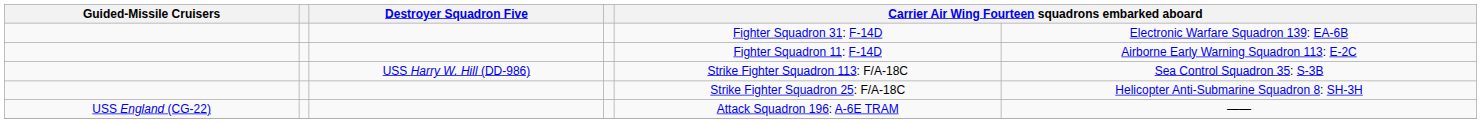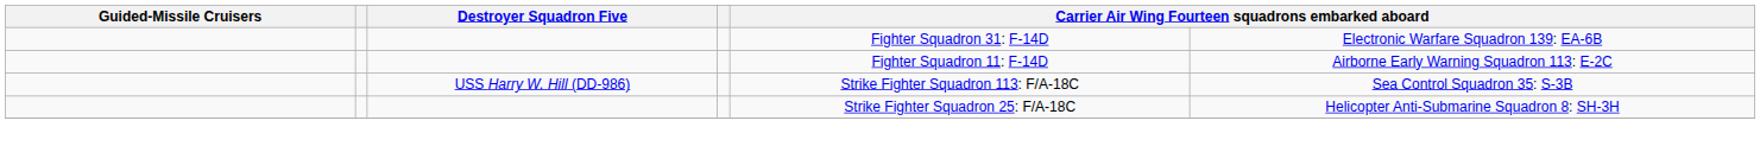 <table class="wikitable" style="text-align:center" width=99%>
 <tr>
 <th colspan="1" width="20%" align="center">Guided-Missile Cruisers</th>
 <th colspan="1" width="0%" align="center"></th>
 <th colspan="1" width="20%" align="center"><a href='#'>Destroyer Squadron Five</a></th>
 <th colspan="1" width="0%" align="center"></th>
 <th colspan="2" align="center"><a href='#'>Carrier Air Wing Fourteen</a> squadrons embarked aboard </th>
 </tr>
 <tr>
 <td></td>
 <td></td>
 <td></td>
 <td></td>
 <td><a href='#'>Fighter Squadron 31</a>:  <a href='#'>F-14D</a></td>
 <td><a href='#'>Electronic Warfare Squadron 139</a>:  <a href='#'>EA-6B</a></td>
 </tr>
 <tr>
 <td></td>
 <td></td>
 <td></td>
 <td></td>
 <td><a href='#'>Fighter Squadron 11</a>:  <a href='#'>F-14D</a></td>
 <td><a href='#'>Airborne Early Warning Squadron 113</a>:  <a href='#'>E-2C</a></td>
 </tr>
 <tr>
 <td></td>
 <td></td>
 <td><a href='#'>USS <em>Harry W. Hill</em> (DD-986)</a></td>
 <td></td>
 <td><a href='#'>Strike Fighter Squadron 113</a>:  F/A-18C</td>
 <td><a href='#'>Sea Control Squadron 35</a>: <a href='#'>S-3B</a></td>
 </tr>
 <tr>
 <td></td>
 <td></td>
 <td></td>
 <td></td>
 <td><a href='#'>Strike Fighter Squadron 25</a>:  F/A-18C</td>
 <td><a href='#'>Helicopter Anti-Submarine Squadron 8</a>:  <a href='#'>SH-3H</a></td>
 </tr>
 <tr>
-<td><a href='#'>USS <em>England</em> (CG-22)</a></td>
-<td></td>
-<td></td>
-<td></td>
-<td><a href='#'>Attack Squadron 196</a>: <a href='#'>A-6E TRAM</a></td>
-<td>——</td>
-</tr>
-<tr>
 </tr>
 </table>
